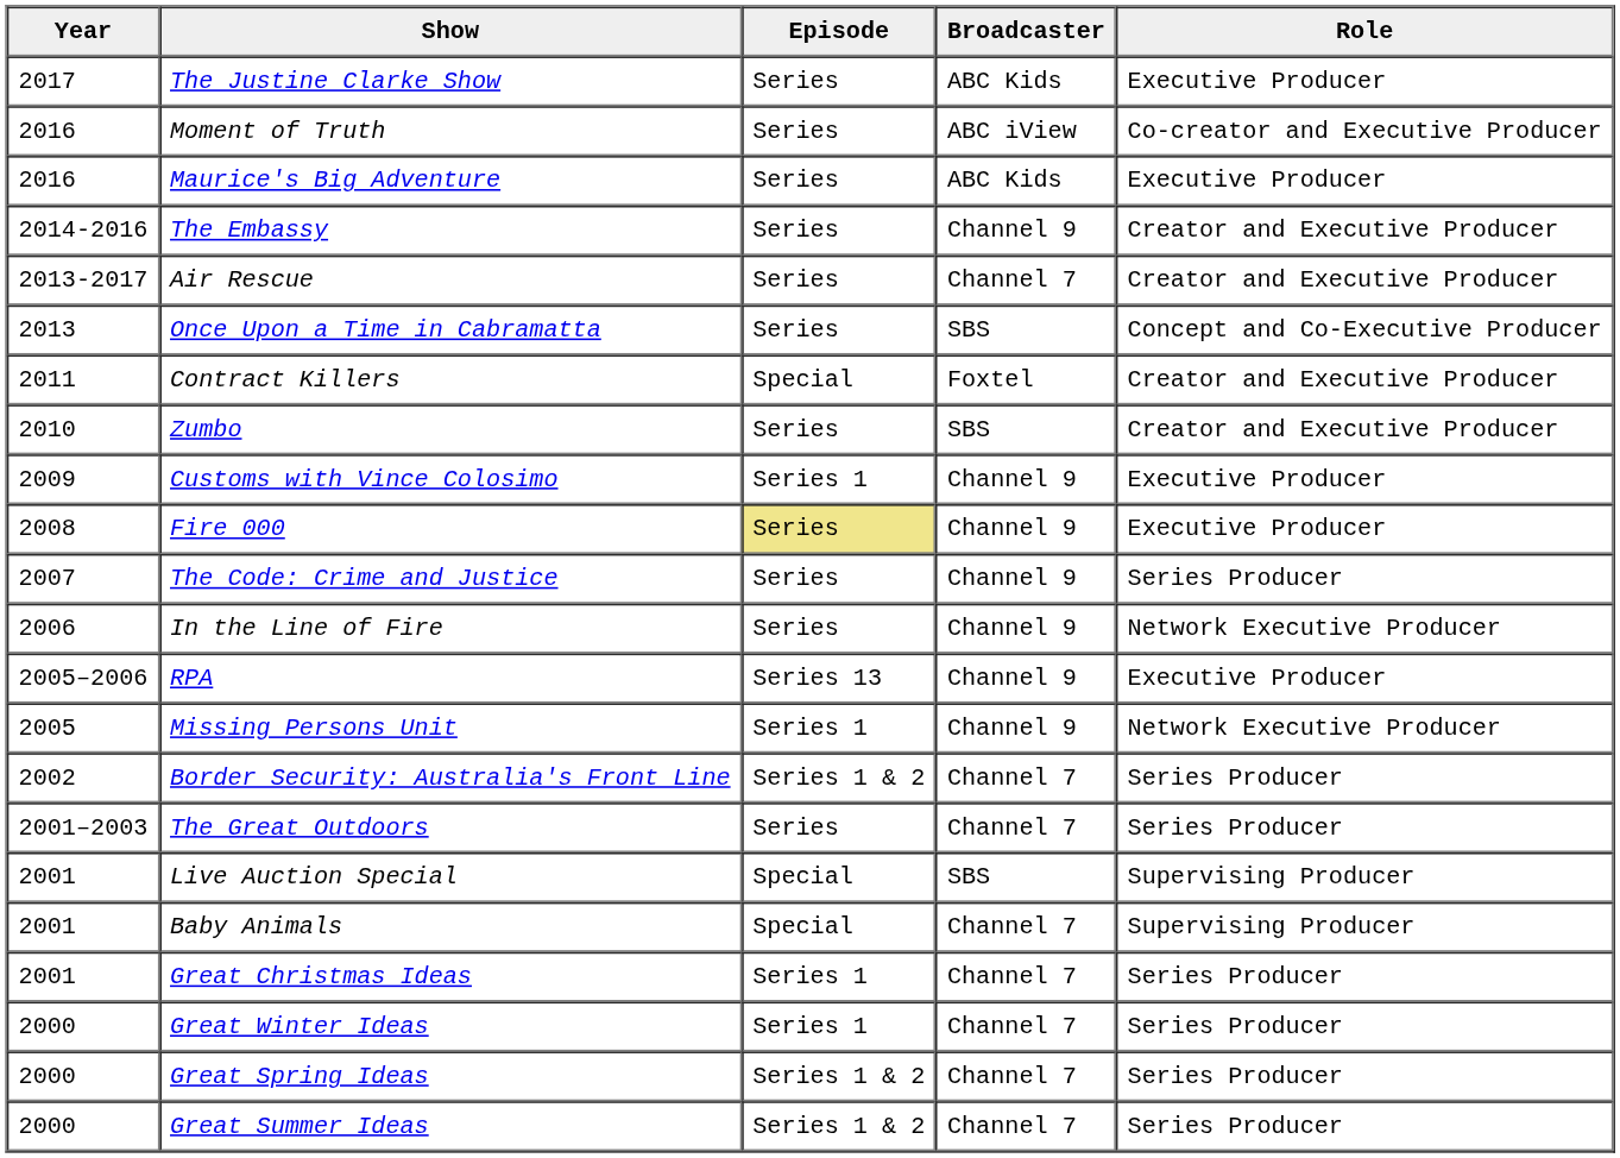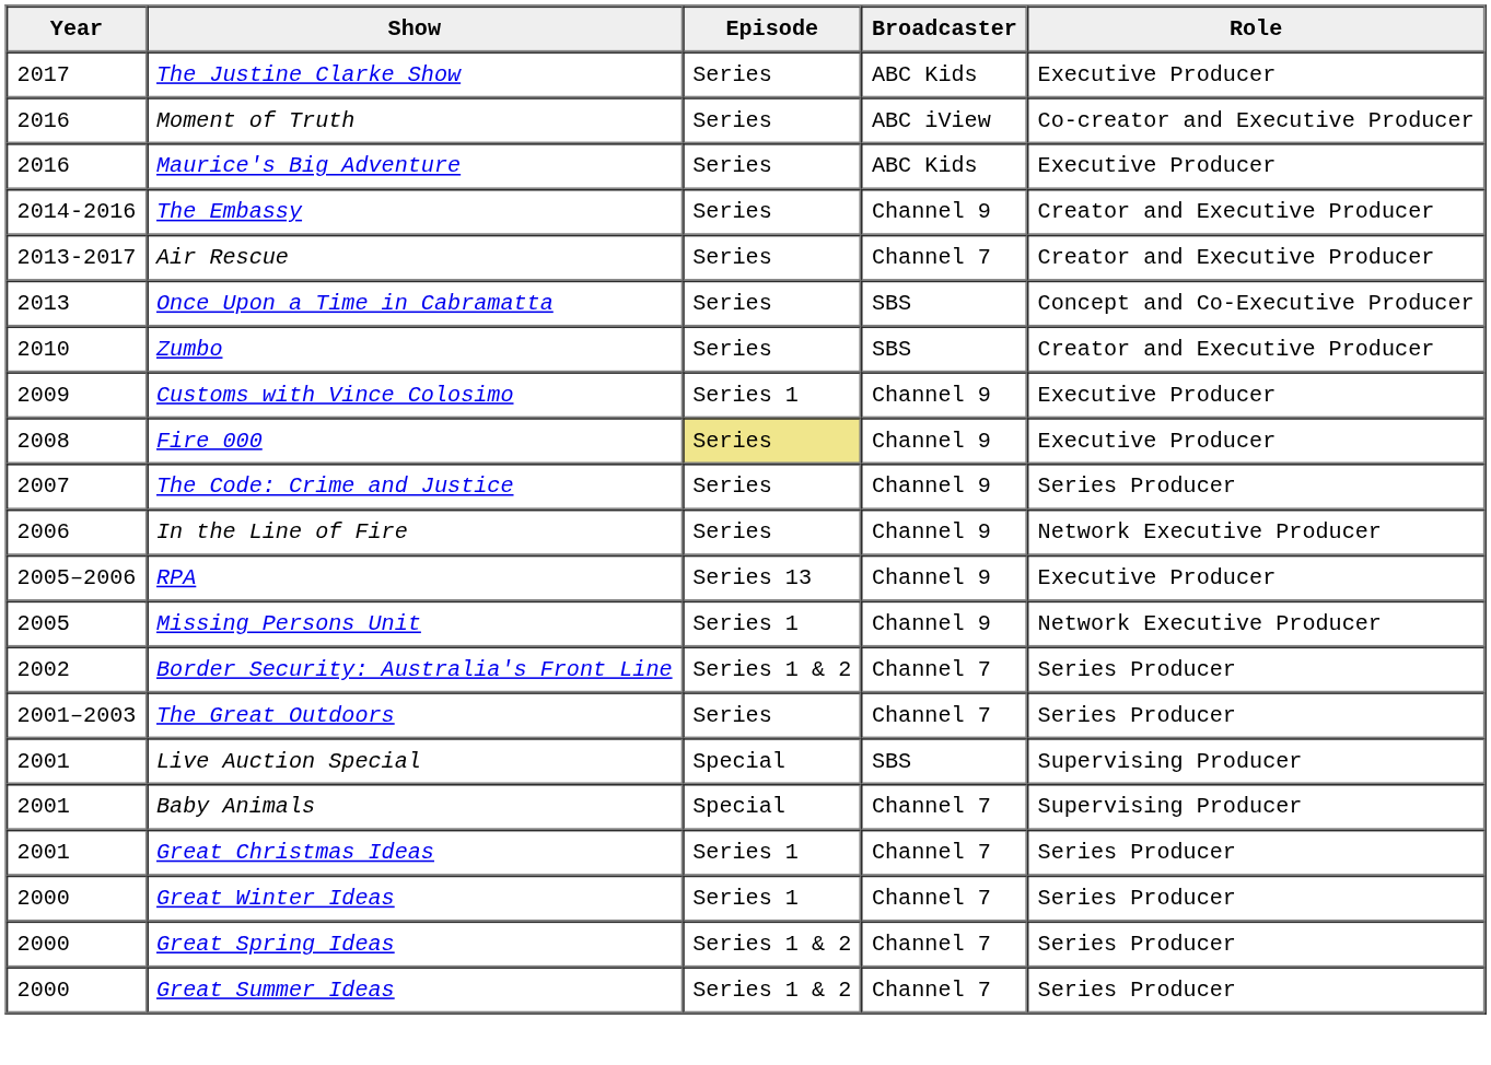 <table border="1" cellpadding="5" cellspacing="0" align="center">
 <tr>
 <th scope="col" style="background:#efefef;">Year</th>
 <th scope="col" style="background:#efefef;">Show</th>
 <th scope="col" style="background:#efefef;">Episode</th>
 <th scope="col" style="background:#efefef;">Broadcaster</th>
 <th scope="col" style="background:#efefef;">Role</th>
 </tr>
 <tr>
 <td>2017</td>
 <td><em><a href='#'>The Justine Clarke Show</a></em></td>
 <td>Series</td>
 <td>ABC Kids</td>
 <td>Executive Producer</td>
 </tr>
 <tr>
 <td>2016</td>
 <td><em>Moment of Truth</em></td>
 <td>Series</td>
 <td>ABC iView</td>
 <td>Co-creator and Executive Producer</td>
 </tr>
 <tr>
 <td>2016</td>
 <td><em><a href='#'>Maurice's Big Adventure</a></em></td>
 <td>Series</td>
 <td>ABC Kids</td>
 <td>Executive Producer</td>
 </tr>
 <tr>
 <td>2014-2016</td>
 <td><em><a href='#'>The Embassy</a></em></td>
 <td>Series</td>
 <td>Channel 9</td>
 <td>Creator and Executive Producer</td>
 </tr>
 <tr>
 <td>2013-2017</td>
 <td><em>Air Rescue</em></td>
 <td>Series</td>
 <td>Channel 7</td>
 <td>Creator and Executive Producer</td>
 </tr>
 <tr>
 <td>2013</td>
 <td><em><a href='#'>Once Upon a Time in Cabramatta</a></em></td>
 <td>Series</td>
 <td>SBS</td>
 <td>Concept and Co-Executive Producer</td>
-</tr>
-<tr>
-<td>2011</td>
-<td><em>Contract Killers</em></td>
-<td>Special</td>
-<td>Foxtel</td>
-<td>Creator and Executive Producer</td>
 </tr>
 <tr>
 <td>2010</td>
 <td><em><a href='#'>Zumbo</a></em></td>
 <td>Series</td>
 <td>SBS</td>
 <td>Creator and Executive Producer</td>
 </tr>
 <tr>
 <td>2009</td>
 <td><em><a href='#'>Customs with Vince Colosimo</a></em></td>
 <td>Series 1</td>
 <td>Channel 9</td>
 <td>Executive Producer</td>
 </tr>
 <tr>
 <td>2008</td>
 <td><em><a href='#'>Fire 000</a></em></td>
 <td style="background: khaki;">Series</td>
 <td>Channel 9</td>
 <td>Executive Producer</td>
 </tr>
 <tr>
 <td>2007</td>
 <td><em><a href='#'>The Code: Crime and Justice</a></em></td>
 <td>Series</td>
 <td>Channel 9</td>
 <td>Series Producer</td>
 </tr>
 <tr>
 <td>2006</td>
 <td><em>In the Line of Fire</em></td>
 <td>Series</td>
 <td>Channel 9</td>
 <td>Network Executive Producer</td>
 </tr>
 <tr>
 <td>2005–2006</td>
 <td><em><a href='#'>RPA</a></em></td>
 <td>Series 13</td>
 <td>Channel 9</td>
 <td>Executive Producer</td>
 </tr>
 <tr>
 <td>2005</td>
 <td><em><a href='#'>Missing Persons Unit</a></em></td>
 <td>Series 1</td>
 <td>Channel 9</td>
 <td>Network Executive Producer</td>
 </tr>
 <tr>
 <td>2002</td>
 <td><em><a href='#'>Border Security: Australia's Front Line</a></em></td>
 <td>Series 1 & 2</td>
 <td>Channel 7</td>
 <td>Series Producer</td>
 </tr>
 <tr>
 <td>2001–2003</td>
 <td><em><a href='#'>The Great Outdoors</a></em></td>
 <td>Series</td>
 <td>Channel 7</td>
 <td>Series Producer</td>
 </tr>
 <tr>
 <td>2001</td>
 <td><em>Live Auction Special</em></td>
 <td>Special</td>
 <td>SBS</td>
 <td>Supervising Producer</td>
 </tr>
 <tr>
 <td>2001</td>
 <td><em>Baby Animals</em></td>
 <td>Special</td>
 <td>Channel 7</td>
 <td>Supervising Producer</td>
 </tr>
 <tr>
 <td>2001</td>
 <td><em><a href='#'>Great Christmas Ideas</a></em></td>
 <td>Series 1</td>
 <td>Channel 7</td>
 <td>Series Producer</td>
 </tr>
 <tr>
 <td>2000</td>
 <td><em><a href='#'>Great Winter Ideas</a></em></td>
 <td>Series 1</td>
 <td>Channel 7</td>
 <td>Series Producer</td>
 </tr>
 <tr>
 <td>2000</td>
 <td><em><a href='#'>Great Spring Ideas</a></em></td>
 <td>Series 1 & 2</td>
 <td>Channel 7</td>
 <td>Series Producer</td>
 </tr>
 <tr>
 <td>2000</td>
 <td><em><a href='#'>Great Summer Ideas</a></em></td>
 <td>Series 1 & 2</td>
 <td>Channel 7</td>
 <td>Series Producer</td>
 </tr>
 </table>
